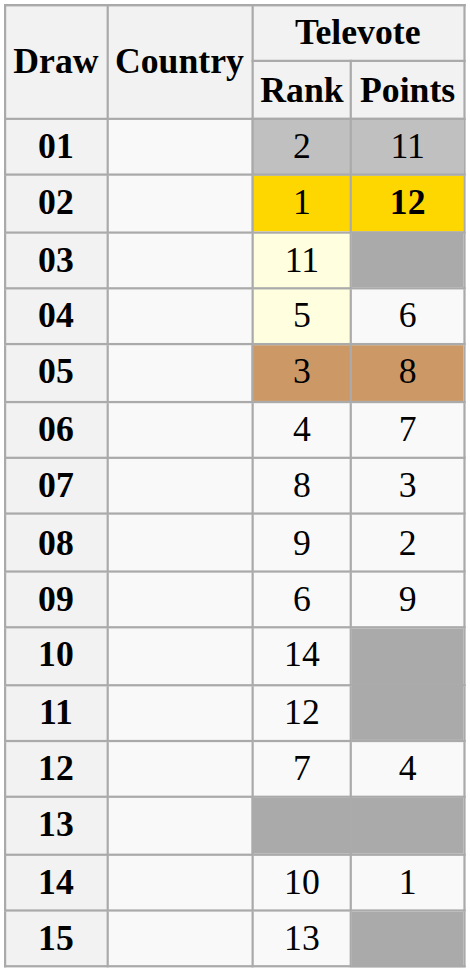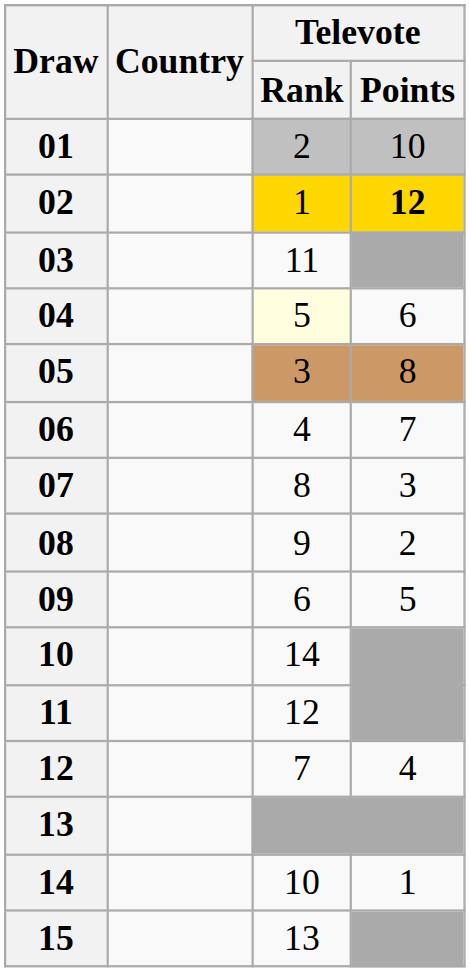 <table class="sortable wikitable collapsible plainrowheaders" style="text-align:center;">
 <tr>
 </tr>
 <tr>
 <th scope="col" rowspan="2">Draw</th>
 <th scope="col" rowspan="2">Country</th>
 <th scope="col" colspan="2">Televote</th>
 </tr>
 <tr>
 <th scope="col">Rank</th>
 <th scope="col" class="unsortable">Points</th>
 </tr>
 <tr>
 <th scope="row" style="text-align:center;">01</th>
 <td style="text-align:left;"></td>
 <td style="background:silver;">2</td>
-<td style="background:silver;">11</td>
+<td style="background:silver;">10</td>
 </tr>
 <tr>
 <th scope="row" style="text-align:center;">02</th>
 <td style="text-align:left;"></td>
 <td style="background:gold;">1</td>
 <td style="background:gold;"><strong>12</strong></td>
 </tr>
 <tr>
 <th scope="row" style="text-align:center;">03</th>
 <td style="text-align:left;"></td>
-<td style="background: lightyellow;">11</td>
+<td>11</td>
 <td style="background:#AAAAAA;"></td>
 </tr>
 <tr>
 <th scope="row" style="text-align:center;">04</th>
 <td style="text-align:left;"></td>
 <td style="background: lightyellow;">5</td>
 <td>6</td>
 </tr>
 <tr>
 <th scope="row" style="text-align:center;">05</th>
 <td style="text-align:left;"></td>
 <td style="background:#CC9966;">3</td>
 <td style="background:#CC9966;">8</td>
 </tr>
 <tr>
 <th scope="row" style="text-align:center;">06</th>
 <td style="text-align:left;"></td>
 <td>4</td>
 <td>7</td>
 </tr>
 <tr>
 <th scope="row" style="text-align:center;">07</th>
 <td style="text-align:left;"></td>
 <td>8</td>
 <td>3</td>
 </tr>
 <tr>
 <th scope="row" style="text-align:center;">08</th>
 <td style="text-align:left;"></td>
 <td>9</td>
 <td>2</td>
 </tr>
 <tr>
 <th scope="row" style="text-align:center;">09</th>
 <td style="text-align:left;"></td>
 <td>6</td>
-<td>9</td>
+<td>5</td>
 </tr>
 <tr>
 <th scope="row" style="text-align:center;">10</th>
 <td style="text-align:left;"></td>
 <td>14</td>
 <td style="background:#AAAAAA;"></td>
 </tr>
 <tr>
 <th scope="row" style="text-align:center;">11</th>
 <td style="text-align:left;"></td>
 <td>12</td>
 <td style="background:#AAAAAA;"></td>
 </tr>
 <tr>
 <th scope="row" style="text-align:center;">12</th>
 <td style="text-align:left;"></td>
 <td>7</td>
 <td>4</td>
 </tr>
 <tr class=sortbottom>
 <th scope="row" style="text-align:center;">13</th>
 <td style="text-align:left;"></td>
 <td style="background:#AAAAAA;"></td>
 <td style="background:#AAAAAA;"></td>
 </tr>
 <tr>
 <th scope="row" style="text-align:center;">14</th>
 <td style="text-align:left;"></td>
 <td>10</td>
 <td>1</td>
 </tr>
 <tr>
 <th scope="row" style="text-align:center;">15</th>
 <td style="text-align:left;"></td>
 <td>13</td>
 <td style="background:#AAAAAA;"></td>
 </tr>
 </table>
